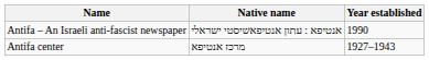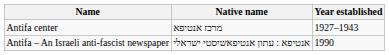 <table class="wikitable sortable">
 <tr>
 <th>Name</th>
 <th>Native name</th>
 <th>Year established</th>
 </tr>
 <tr>
+<td>Antifa center</td>
+<td>מרכז אנטיפא</td>
+<td>1927–1943</td>
+</tr>
+<tr>
 <td>Antifa – An Israeli anti-fascist newspaper</td>
 <td>אנטיפא : עתון אנטיפאשיסטי ישראלי</td>
 <td>1990</td>
 </tr>
-<tr>
-<td>Antifa center</td>
-<td>מרכז אנטיפא</td>
-<td>1927–1943</td>
-</tr>
 </table>
